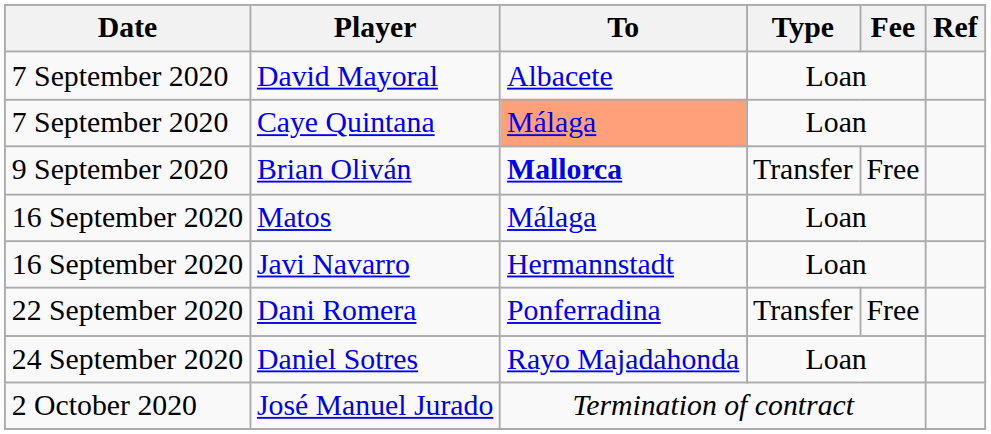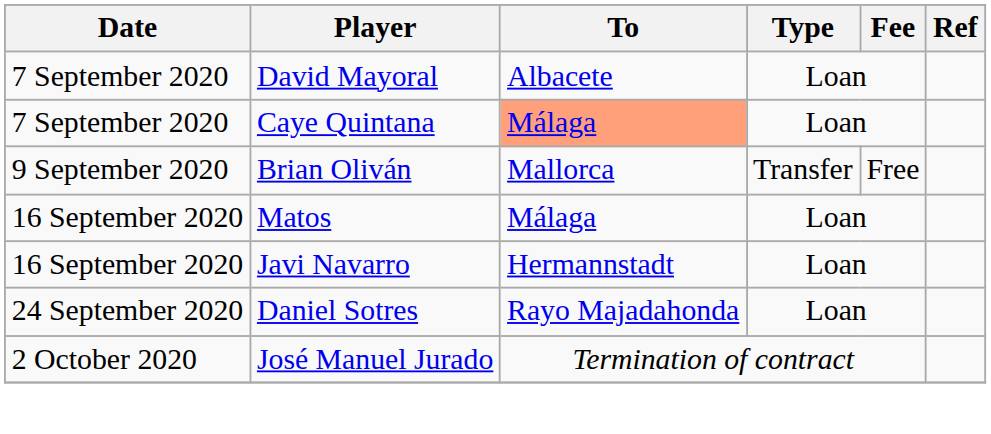 <table class="wikitable">
 <tr>
 <th>Date</th>
 <th>Player</th>
 <th>To</th>
 <th>Type</th>
 <th>Fee</th>
 <th>Ref</th>
 </tr>
 <tr>
 <td>7 September 2020</td>
 <td> <a href='#'>David Mayoral</a></td>
 <td><a href='#'>Albacete</a></td>
 <td align=center colspan=2>Loan</td>
 <td align=center></td>
 </tr>
 <tr>
 <td>7 September 2020</td>
 <td> <a href='#'>Caye Quintana</a></td>
 <td style="background: lightsalmon;"><a href='#'>Málaga</a></td>
 <td align=center colspan=2>Loan</td>
 <td align=center></td>
 </tr>
 <tr>
 <td>9 September 2020</td>
 <td> <a href='#'>Brian Oliván</a></td>
-<td><strong><a href='#'>Mallorca</a></strong></td>
+<td><a href='#'>Mallorca</a></td>
 <td align=center>Transfer</td>
 <td align=center>Free</td>
 <td align=center></td>
 </tr>
 <tr>
 <td>16 September 2020</td>
 <td> <a href='#'>Matos</a></td>
 <td><a href='#'>Málaga</a></td>
 <td align=center colspan=2>Loan</td>
 <td align=center></td>
 </tr>
 <tr>
 <td>16 September 2020</td>
 <td> <a href='#'>Javi Navarro</a></td>
 <td> <a href='#'>Hermannstadt</a></td>
 <td align=center colspan=2>Loan</td>
 <td align=center></td>
 </tr>
 <tr>
-<td>22 September 2020</td>
-<td> <a href='#'>Dani Romera</a></td>
-<td><a href='#'>Ponferradina</a></td>
-<td align=center>Transfer</td>
-<td align=center>Free</td>
-<td align=center></td>
-</tr>
-<tr>
 <td>24 September 2020</td>
 <td> <a href='#'>Daniel Sotres</a></td>
 <td><a href='#'>Rayo Majadahonda</a></td>
 <td align=center colspan=2>Loan</td>
 <td align=center></td>
 </tr>
 <tr>
 <td>2 October 2020</td>
 <td> <a href='#'>José Manuel Jurado</a></td>
 <td align=center colspan=3><em>Termination of contract</em></td>
 <td align=center></td>
 </tr>
 <tr>
 </tr>
 </table>
